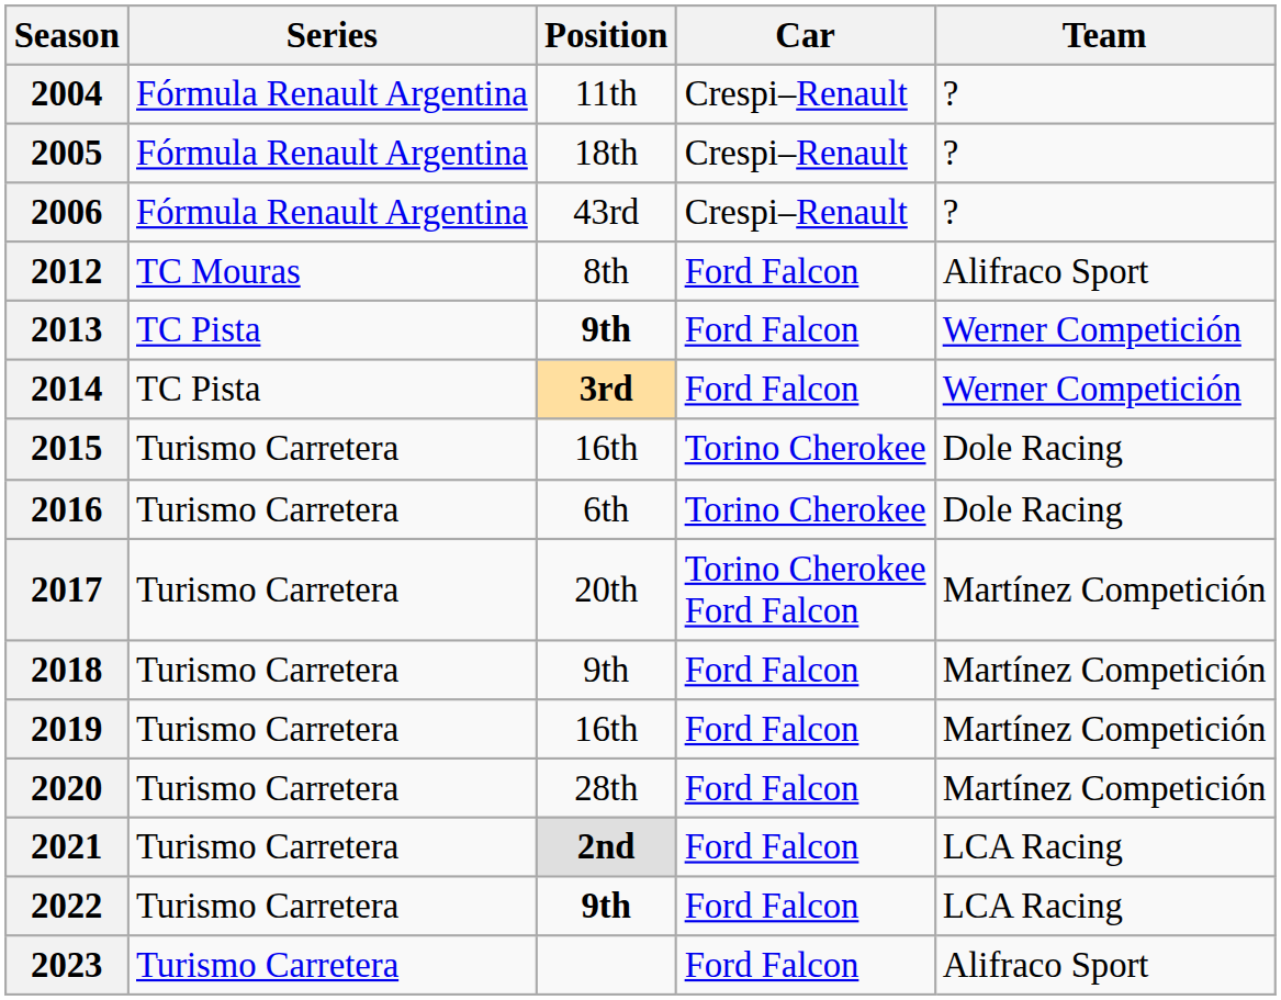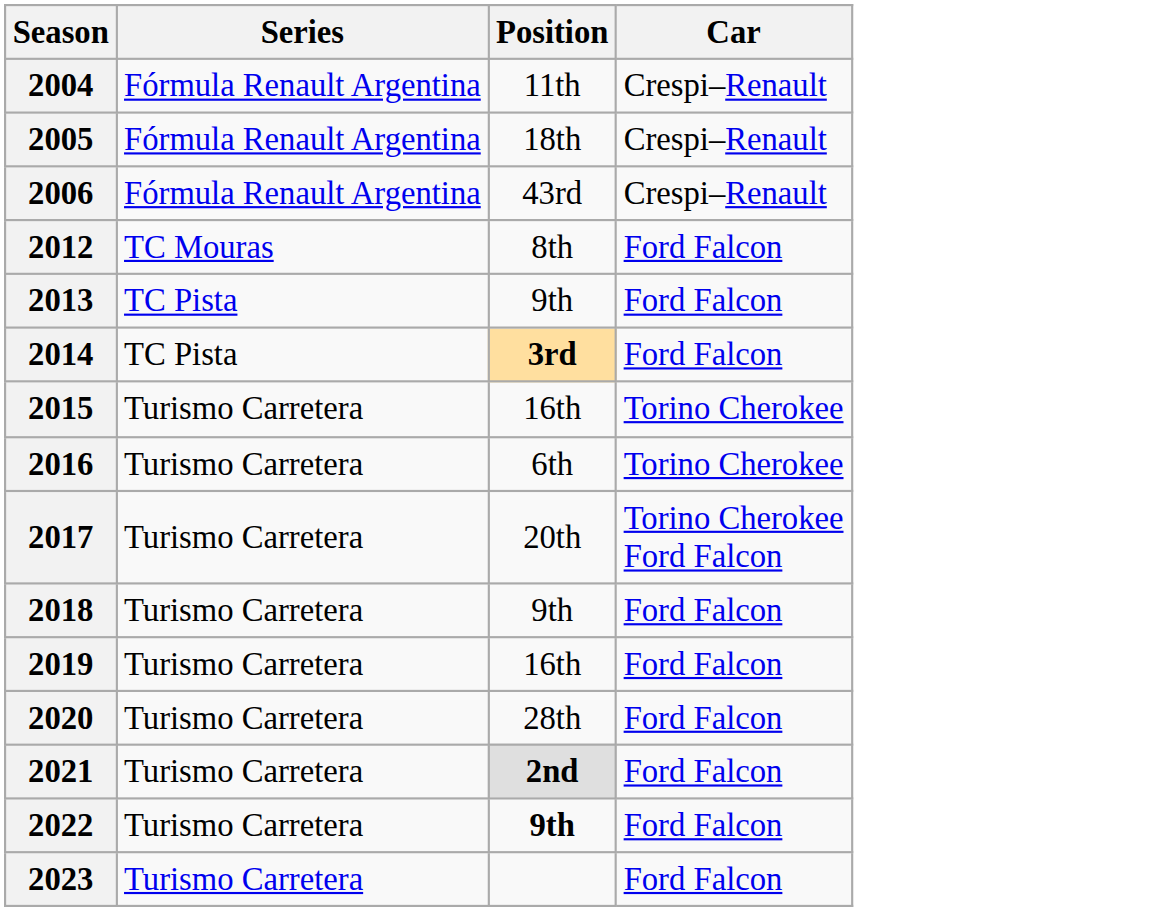 <table class="wikitable" style="font-size: 95%;">
 <tr>
 <th>Season</th>
 <th>Series</th>
 <th>Position</th>
 <th>Car</th>
-<th>Team</th>
 </tr>
 <tr>
 <th>2004</th>
 <td><a href='#'>Fórmula Renault Argentina</a></td>
 <td style="text-align:center">11th</td>
 <td>Crespi–<a href='#'>Renault</a></td>
-<td>?</td>
 </tr>
 <tr>
 <th>2005</th>
 <td><a href='#'>Fórmula Renault Argentina</a></td>
 <td style="text-align:center">18th</td>
 <td>Crespi–<a href='#'>Renault</a></td>
-<td>?</td>
 </tr>
 <tr>
 <th>2006</th>
 <td><a href='#'>Fórmula Renault Argentina</a></td>
 <td style="text-align:center">43rd</td>
 <td>Crespi–<a href='#'>Renault</a></td>
-<td>?</td>
 </tr>
 <tr>
 <th>2012</th>
 <td><a href='#'>TC Mouras</a></td>
 <td style="text-align:center">8th</td>
 <td><a href='#'>Ford Falcon</a></td>
-<td>Alifraco Sport</td>
 </tr>
 <tr>
 <th>2013</th>
 <td><a href='#'>TC Pista</a></td>
-<td style="text-align:center"><strong>9th</strong></td>
+<td style="text-align:center">9th</td>
 <td><a href='#'>Ford Falcon</a></td>
-<td><a href='#'>Werner Competición</a></td>
 </tr>
 <tr>
 <th>2014</th>
 <td>TC Pista</td>
 <td style="text-align:center; background:#FFDF9F;"><strong>3rd</strong></td>
 <td><a href='#'>Ford Falcon</a></td>
-<td><a href='#'>Werner Competición</a></td>
 </tr>
 <tr>
 <th>2015</th>
 <td>Turismo Carretera</td>
 <td style="text-align:center">16th</td>
 <td><a href='#'>Torino Cherokee</a></td>
-<td>Dole Racing</td>
 </tr>
 <tr>
 <th>2016</th>
 <td>Turismo Carretera</td>
 <td style="text-align:center">6th</td>
 <td><a href='#'>Torino Cherokee</a></td>
-<td>Dole Racing</td>
 </tr>
 <tr>
 <th>2017</th>
 <td>Turismo Carretera</td>
 <td style="text-align:center">20th</td>
 <td><a href='#'>Torino Cherokee</a><br><a href='#'>Ford Falcon</a></td>
-<td>Martínez Competición</td>
 </tr>
 <tr>
 <th>2018</th>
 <td>Turismo Carretera</td>
 <td style="text-align:center">9th</td>
 <td><a href='#'>Ford Falcon</a></td>
-<td>Martínez Competición</td>
 </tr>
 <tr>
 <th>2019</th>
 <td>Turismo Carretera</td>
 <td style="text-align:center">16th</td>
 <td><a href='#'>Ford Falcon</a></td>
-<td>Martínez Competición</td>
 </tr>
 <tr>
 <th>2020</th>
 <td>Turismo Carretera</td>
 <td style="text-align:center">28th</td>
 <td><a href='#'>Ford Falcon</a></td>
-<td>Martínez Competición</td>
 </tr>
 <tr>
 <th>2021</th>
 <td>Turismo Carretera</td>
 <td style="text-align:center; background:#DFDFDF;"><strong>2nd</strong></td>
 <td><a href='#'>Ford Falcon</a></td>
-<td>LCA Racing</td>
 </tr>
 <tr>
 <th>2022</th>
 <td>Turismo Carretera</td>
 <td style="text-align:center"><strong>9th</strong></td>
 <td><a href='#'>Ford Falcon</a></td>
-<td>LCA Racing</td>
 </tr>
 <tr>
 <th>2023</th>
 <td><a href='#'>Turismo Carretera</a></td>
 <td style="text-align:center"></td>
 <td><a href='#'>Ford Falcon</a></td>
-<td>Alifraco Sport</td>
 </tr>
 </table>
